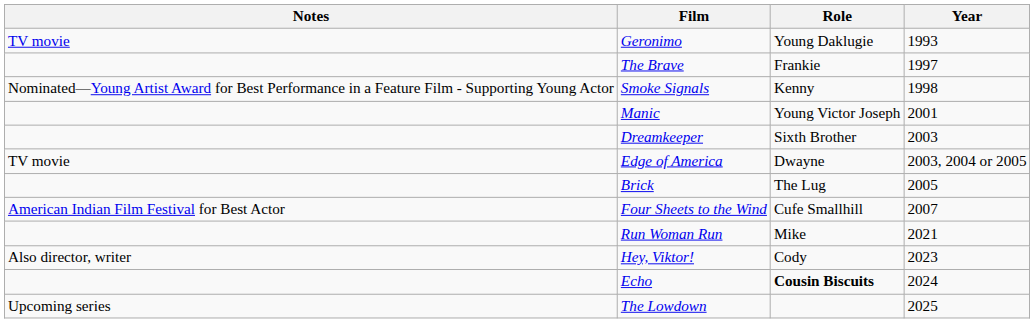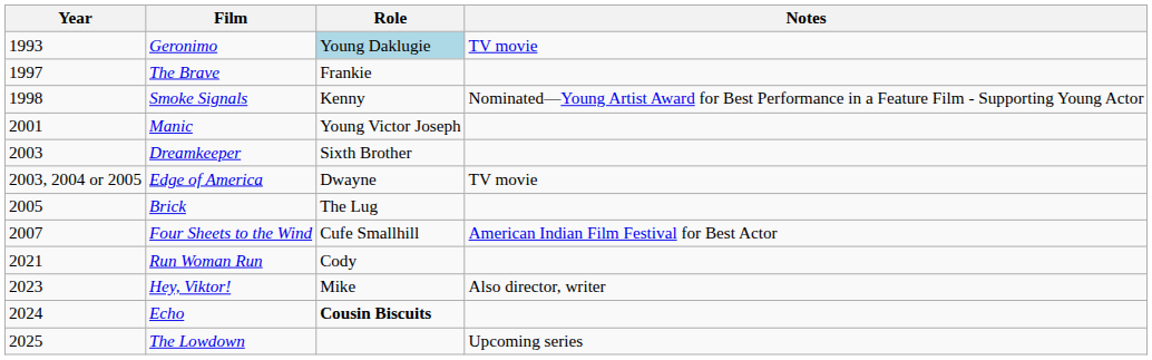 <table class="wikitable sortable">
 <tr>
-<th class="unsortable">Notes</th>
+<th>Year</th>
 <th>Film</th>
 <th>Role</th>
-<th>Year</th>
+<th class="unsortable">Notes</th>
 </tr>
 <tr>
+<td>1993</td>
+<td><em><a href='#'>Geronimo</a></em></td>
+<td style="background: lightblue;">Young Daklugie</td>
 <td><a href='#'>TV movie</a></td>
-<td><em><a href='#'>Geronimo</a></em></td>
-<td>Young Daklugie</td>
-<td>1993</td>
 </tr>
 <tr>
-<td></td>
+<td>1997</td>
 <td data-sort-value="Brave, The"><em><a href='#'>The Brave</a></em></td>
 <td>Frankie</td>
-<td>1997</td>
+<td></td>
 </tr>
 <tr>
-<td>Nominated—<a href='#'>Young Artist Award</a> for Best Performance in a Feature Film - Supporting Young Actor</td>
+<td>1998</td>
 <td><em><a href='#'>Smoke Signals</a></em></td>
 <td>Kenny</td>
-<td>1998</td>
+<td>Nominated—<a href='#'>Young Artist Award</a> for Best Performance in a Feature Film - Supporting Young Actor</td>
 </tr>
 <tr>
-<td></td>
+<td>2001</td>
 <td><em><a href='#'>Manic</a></em></td>
 <td>Young Victor Joseph</td>
-<td>2001</td>
+<td></td>
 </tr>
 <tr>
-<td></td>
+<td>2003</td>
 <td><em><a href='#'>Dreamkeeper</a></em></td>
 <td>Sixth Brother</td>
-<td>2003</td>
+<td></td>
 </tr>
 <tr>
-<td>TV movie</td>
+<td>2003, 2004 or 2005</td>
 <td><em><a href='#'>Edge of America</a></em></td>
 <td>Dwayne</td>
-<td>2003, 2004 or 2005</td>
+<td>TV movie</td>
 </tr>
 <tr>
-<td></td>
+<td>2005</td>
 <td><em><a href='#'>Brick</a></em></td>
 <td>The Lug</td>
-<td>2005</td>
+<td></td>
 </tr>
 <tr>
-<td><a href='#'>American Indian Film Festival</a> for Best Actor</td>
+<td>2007</td>
 <td><em><a href='#'>Four Sheets to the Wind</a></em></td>
 <td>Cufe Smallhill</td>
-<td>2007</td>
+<td><a href='#'>American Indian Film Festival</a> for Best Actor</td>
 </tr>
 <tr>
+<td>2021</td>
+<td><em><a href='#'>Run Woman Run</a></em></td>
+<td>Cody</td>
 <td></td>
-<td><em><a href='#'>Run Woman Run</a></em></td>
-<td>Mike</td>
-<td>2021</td>
 </tr>
 <tr>
+<td>2023</td>
+<td><em><a href='#'>Hey, Viktor!</a></em></td>
+<td>Mike</td>
 <td>Also director, writer</td>
-<td><em><a href='#'>Hey, Viktor!</a></em></td>
-<td>Cody</td>
-<td>2023</td>
 </tr>
 <tr>
-<td></td>
+<td>2024</td>
 <td><em><a href='#'>Echo</a></em></td>
 <td><strong>Cousin Biscuits</strong></td>
-<td>2024</td>
+<td></td>
 </tr>
 <tr>
-<td>Upcoming series</td>
+<td>2025</td>
 <td><em><a href='#'>The Lowdown</a></em></td>
 <td></td>
-<td>2025</td>
+<td>Upcoming series</td>
 </tr>
 </table>
